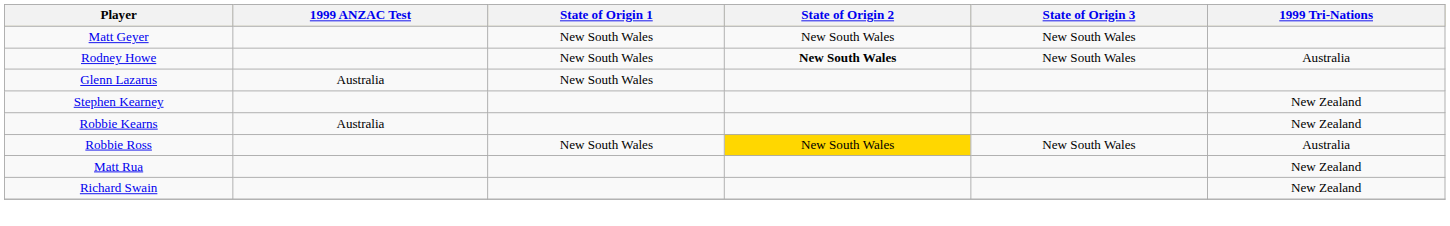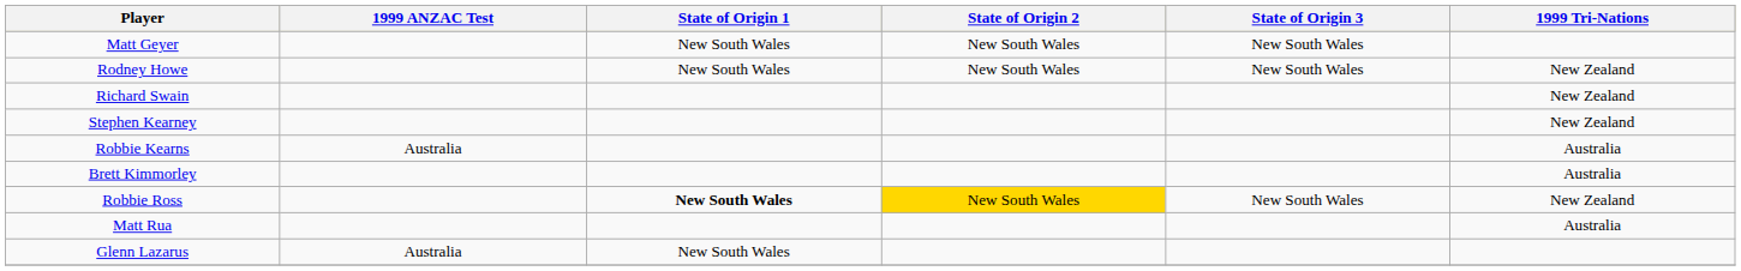 <table class="wikitable"  style="width:100%; font-size:90%; text-align:center">
 <tr style="background:#bdb76b;">
 <th>Player</th>
 <th><a href='#'>1999 ANZAC Test</a></th>
 <th><a href='#'>State of Origin 1</a></th>
 <th><a href='#'>State of Origin 2</a></th>
 <th><a href='#'>State of Origin 3</a></th>
 <th><a href='#'>1999 Tri-Nations</a></th>
 </tr>
 <tr style="text-align:center">
 <td><a href='#'>Matt Geyer</a></td>
 <td></td>
 <td>New South Wales</td>
 <td>New South Wales</td>
 <td>New South Wales</td>
 <td></td>
 </tr>
 <tr>
 <td><a href='#'>Rodney Howe</a></td>
 <td></td>
 <td>New South Wales</td>
-<td><strong>New South Wales</strong></td>
 <td>New South Wales</td>
-<td>Australia</td>
+<td>New South Wales</td>
+<td>New Zealand</td>
 </tr>
 <tr>
-<td><a href='#'>Glenn Lazarus</a></td>
-<td>Australia</td>
-<td>New South Wales</td>
+<td><a href='#'>Richard Swain</a></td>
 <td></td>
 <td></td>
 <td></td>
+<td></td>
+<td>New Zealand</td>
 </tr>
 <tr>
 <td><a href='#'>Stephen Kearney</a></td>
 <td></td>
 <td></td>
 <td></td>
 <td></td>
 <td>New Zealand</td>
 </tr>
 <tr>
 <td><a href='#'>Robbie Kearns</a></td>
 <td>Australia</td>
 <td></td>
 <td></td>
 <td></td>
-<td>New Zealand</td>
+<td>Australia</td>
+</tr>
+<tr>
+<td><a href='#'>Brett Kimmorley</a></td>
+<td></td>
+<td></td>
+<td></td>
+<td></td>
+<td>Australia</td>
 </tr>
 <tr>
 <td><a href='#'>Robbie Ross</a></td>
 <td></td>
-<td>New South Wales</td>
+<td><strong>New South Wales</strong></td>
 <td style="background: gold;">New South Wales</td>
 <td>New South Wales</td>
-<td>Australia</td>
+<td>New Zealand</td>
 </tr>
 <tr>
 <td><a href='#'>Matt Rua</a></td>
 <td></td>
 <td></td>
 <td></td>
 <td></td>
-<td>New Zealand</td>
+<td>Australia</td>
 </tr>
 <tr>
-<td><a href='#'>Richard Swain</a></td>
+<td><a href='#'>Glenn Lazarus</a></td>
+<td>Australia</td>
+<td>New South Wales</td>
 <td></td>
 <td></td>
 <td></td>
-<td></td>
-<td>New Zealand</td>
 </tr>
 <tr>
 </tr>
 </table>
